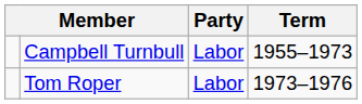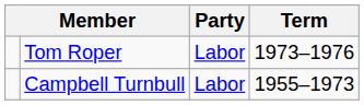 <table class="wikitable">
 <tr>
 <th colspan="2">Member</th>
 <th>Party</th>
 <th>Term</th>
 </tr>
 <tr>
 <td> </td>
+<td><a href='#'>Tom Roper</a></td>
+<td><a href='#'>Labor</a></td>
+<td>1973–1976</td>
+</tr>
+<tr>
+<td> </td>
 <td><a href='#'>Campbell Turnbull</a></td>
 <td><a href='#'>Labor</a></td>
 <td>1955–1973</td>
 </tr>
-<tr>
-<td> </td>
-<td><a href='#'>Tom Roper</a></td>
-<td><a href='#'>Labor</a></td>
-<td>1973–1976</td>
-</tr>
 </table>
